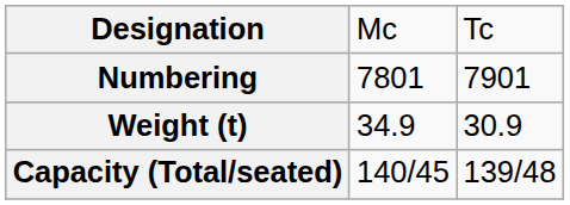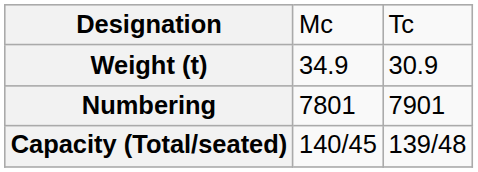 <table class="wikitable">
 <tr>
 <th>Designation</th>
 <td>Mc</td>
 <td>Tc</td>
 </tr>
 <tr>
+<th>Weight (t)</th>
+<td>34.9</td>
+<td>30.9</td>
+</tr>
+<tr>
 <th>Numbering</th>
 <td>7801</td>
 <td>7901</td>
-</tr>
-<tr>
-<th>Weight (t)</th>
-<td>34.9</td>
-<td>30.9</td>
 </tr>
 <tr>
 <th>Capacity (Total/seated)</th>
 <td>140/45</td>
 <td>139/48</td>
 </tr>
 </table>
